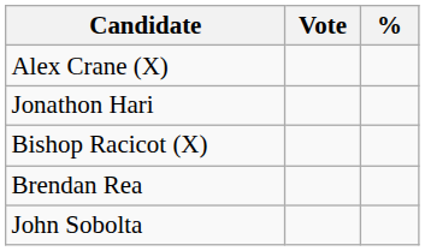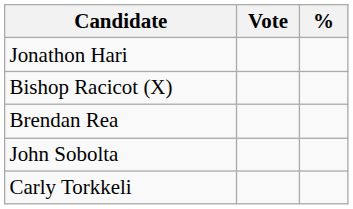 <table class="wikitable">
 <tr>
 <th bgcolor="#DDDDFF" width="170px">Candidate</th>
 <th bgcolor="#DDDDFF" width="40px">Vote</th>
 <th bgcolor="#DDDDFF" width="30px">%</th>
-</tr>
-<tr>
-<td>Alex Crane (X)</td>
-<td></td>
-<td></td>
 </tr>
 <tr>
 <td>Jonathon Hari</td>
 <td></td>
 <td></td>
 </tr>
 <tr>
 <td>Bishop Racicot (X)</td>
 <td></td>
 <td></td>
 </tr>
 <tr>
 <td>Brendan Rea</td>
 <td></td>
 <td></td>
 </tr>
 <tr>
 <td>John Sobolta</td>
 <td></td>
 <td></td>
 </tr>
+<tr>
+<td>Carly Torkkeli</td>
+<td></td>
+<td></td>
+</tr>
 </table>
